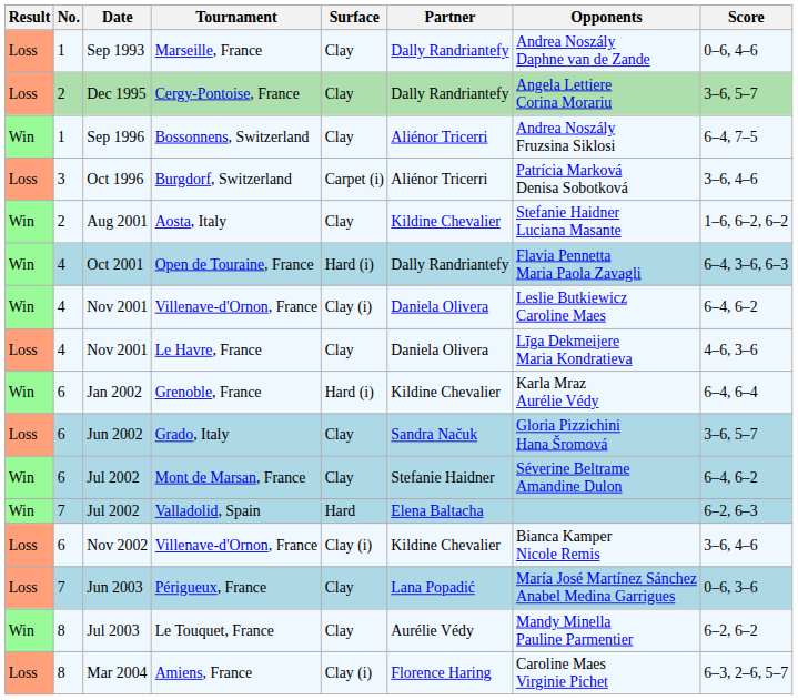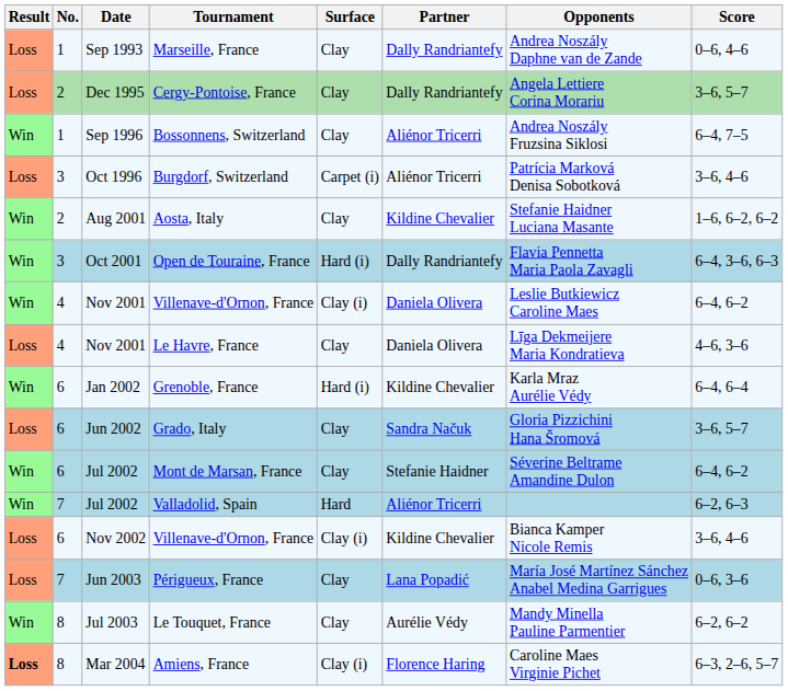 <table class="sortable wikitable" style=font-size:97%>
 <tr>
 <th>Result</th>
 <th>No.</th>
 <th>Date</th>
 <th>Tournament</th>
 <th>Surface</th>
 <th>Partner</th>
 <th>Opponents</th>
 <th class="unsortable">Score</th>
 </tr>
 <tr style="background:#f0f8ff;">
 <td style="background:#ffa07a;">Loss</td>
 <td>1</td>
 <td>Sep 1993</td>
 <td><a href='#'>Marseille</a>, France</td>
 <td>Clay</td>
 <td> <a href='#'>Dally Randriantefy</a></td>
 <td> <a href='#'>Andrea Noszály</a> <br>  <a href='#'>Daphne van de Zande</a></td>
 <td>0–6, 4–6</td>
 </tr>
 <tr style="background:#addfad;">
 <td style="background:#ffa07a;">Loss</td>
 <td>2</td>
 <td>Dec 1995</td>
 <td><a href='#'>Cergy-Pontoise</a>, France</td>
 <td>Clay</td>
 <td> Dally Randriantefy</td>
 <td> <a href='#'>Angela Lettiere</a> <br>  <a href='#'>Corina Morariu</a></td>
 <td>3–6, 5–7</td>
 </tr>
 <tr style="background:#f0f8ff;">
 <td style="background:#98fb98;">Win</td>
 <td>1</td>
 <td>Sep 1996</td>
 <td><a href='#'>Bossonnens</a>, Switzerland</td>
 <td>Clay</td>
 <td> <a href='#'>Aliénor Tricerri</a></td>
 <td> <a href='#'>Andrea Noszály</a> <br>  Fruzsina Siklosi</td>
 <td>6–4, 7–5</td>
 </tr>
 <tr style="background:#f0f8ff;">
 <td style="background:#ffa07a;">Loss</td>
 <td>3</td>
 <td>Oct 1996</td>
 <td><a href='#'>Burgdorf</a>, Switzerland</td>
 <td>Carpet (i)</td>
 <td> Aliénor Tricerri</td>
 <td> <a href='#'>Patrícia Marková</a> <br>  Denisa Sobotková</td>
 <td>3–6, 4–6</td>
 </tr>
 <tr style="background:#f0f8ff;">
 <td style="background:#98fb98;">Win</td>
 <td>2</td>
 <td>Aug 2001</td>
 <td><a href='#'>Aosta</a>, Italy</td>
 <td>Clay</td>
 <td> <a href='#'>Kildine Chevalier</a></td>
 <td> <a href='#'>Stefanie Haidner</a> <br>  <a href='#'>Luciana Masante</a></td>
 <td>1–6, 6–2, 6–2</td>
 </tr>
 <tr style="background:lightblue;">
 <td style="background:#98fb98;">Win</td>
-<td>4</td>
+<td>3</td>
 <td>Oct 2001</td>
 <td><a href='#'>Open de Touraine</a>, France</td>
 <td>Hard (i)</td>
 <td> Dally Randriantefy</td>
 <td> <a href='#'>Flavia Pennetta</a> <br>  <a href='#'>Maria Paola Zavagli</a></td>
 <td>6–4, 3–6, 6–3</td>
 </tr>
 <tr style="background:#f0f8ff;">
 <td style="background:#98fb98;">Win</td>
 <td>4</td>
 <td>Nov 2001</td>
 <td><a href='#'>Villenave-d'Ornon</a>, France</td>
 <td>Clay (i)</td>
 <td> <a href='#'>Daniela Olivera</a></td>
 <td> <a href='#'>Leslie Butkiewicz</a> <br>  <a href='#'>Caroline Maes</a></td>
 <td>6–4, 6–2</td>
 </tr>
 <tr style="background:#f0f8ff;">
 <td style="background:#ffa07a;">Loss</td>
 <td>4</td>
 <td>Nov 2001</td>
 <td><a href='#'>Le Havre</a>, France</td>
 <td>Clay</td>
 <td> Daniela Olivera</td>
 <td> <a href='#'>Līga Dekmeijere</a> <br>  <a href='#'>Maria Kondratieva</a></td>
 <td>4–6, 3–6</td>
 </tr>
 <tr style="background:#f0f8ff;">
 <td style="background:#98fb98;">Win</td>
 <td>6</td>
 <td>Jan 2002</td>
 <td><a href='#'>Grenoble</a>, France</td>
 <td>Hard (i)</td>
 <td> Kildine Chevalier</td>
 <td> Karla Mraz <br>  <a href='#'>Aurélie Védy</a></td>
 <td>6–4, 6–4</td>
 </tr>
 <tr style="background:lightblue;">
 <td style="background:#ffa07a;">Loss</td>
 <td>6</td>
 <td>Jun 2002</td>
 <td><a href='#'>Grado</a>, Italy</td>
 <td>Clay</td>
 <td> <a href='#'>Sandra Načuk</a></td>
 <td> <a href='#'>Gloria Pizzichini</a> <br>  <a href='#'>Hana Šromová</a></td>
 <td>3–6, 5–7</td>
 </tr>
 <tr style="background:lightblue;">
 <td style="background:#98fb98;">Win</td>
 <td>6</td>
 <td>Jul 2002</td>
 <td><a href='#'>Mont de Marsan</a>, France</td>
 <td>Clay</td>
 <td> Stefanie Haidner</td>
 <td> <a href='#'>Séverine Beltrame</a> <br>  <a href='#'>Amandine Dulon</a></td>
 <td>6–4, 6–2</td>
 </tr>
 <tr style="background:lightblue;">
 <td style="background:#98fb98;">Win</td>
 <td>7</td>
 <td>Jul 2002</td>
 <td><a href='#'>Valladolid</a>, Spain</td>
 <td>Hard</td>
-<td> <a href='#'>Elena Baltacha</a></td>
+<td> <a href='#'>Aliénor Tricerri</a></td>
 <td>  <br>  </td>
 <td>6–2, 6–3</td>
 </tr>
 <tr style="background:#f0f8ff;">
 <td style="background:#ffa07a;">Loss</td>
 <td>6</td>
 <td>Nov 2002</td>
 <td><a href='#'>Villenave-d'Ornon</a>, France</td>
 <td>Clay (i)</td>
 <td> Kildine Chevalier</td>
 <td> Bianca Kamper <br>  <a href='#'>Nicole Remis</a></td>
 <td>3–6, 4–6</td>
 </tr>
 <tr style="background:lightblue;">
 <td style="background:#ffa07a;">Loss</td>
 <td>7</td>
 <td>Jun 2003</td>
 <td><a href='#'>Périgueux</a>, France</td>
 <td>Clay</td>
 <td> <a href='#'>Lana Popadić</a></td>
 <td> <a href='#'>María José Martínez Sánchez</a> <br>  <a href='#'>Anabel Medina Garrigues</a></td>
 <td>0–6, 3–6</td>
 </tr>
 <tr style="background:#f0f8ff;">
 <td style="background:#98fb98;">Win</td>
 <td>8</td>
 <td>Jul 2003</td>
 <td>Le Touquet, France</td>
 <td>Clay</td>
 <td> Aurélie Védy</td>
 <td> <a href='#'>Mandy Minella</a> <br>  <a href='#'>Pauline Parmentier</a></td>
 <td>6–2, 6–2</td>
 </tr>
 <tr style="background:#f0f8ff;">
-<td style="background:#ffa07a;">Loss</td>
+<td style="background:#ffa07a;"><strong>Loss</strong></td>
 <td>8</td>
 <td>Mar 2004</td>
 <td><a href='#'>Amiens</a>, France</td>
 <td>Clay (i)</td>
 <td> <a href='#'>Florence Haring</a></td>
 <td> Caroline Maes <br>  <a href='#'>Virginie Pichet</a></td>
 <td>6–3, 2–6, 5–7</td>
 </tr>
 </table>
